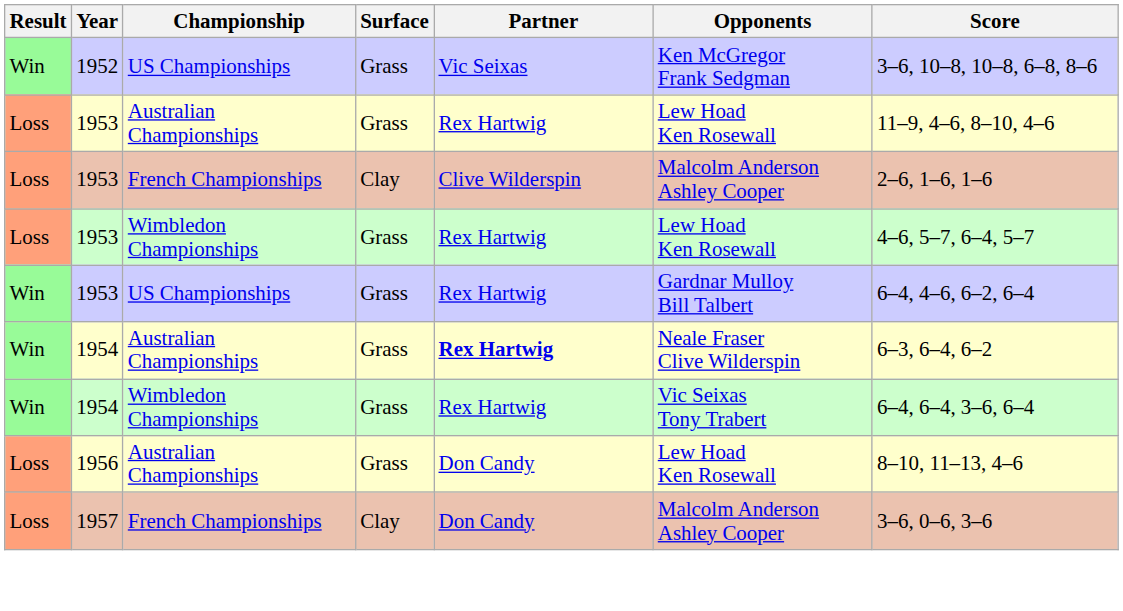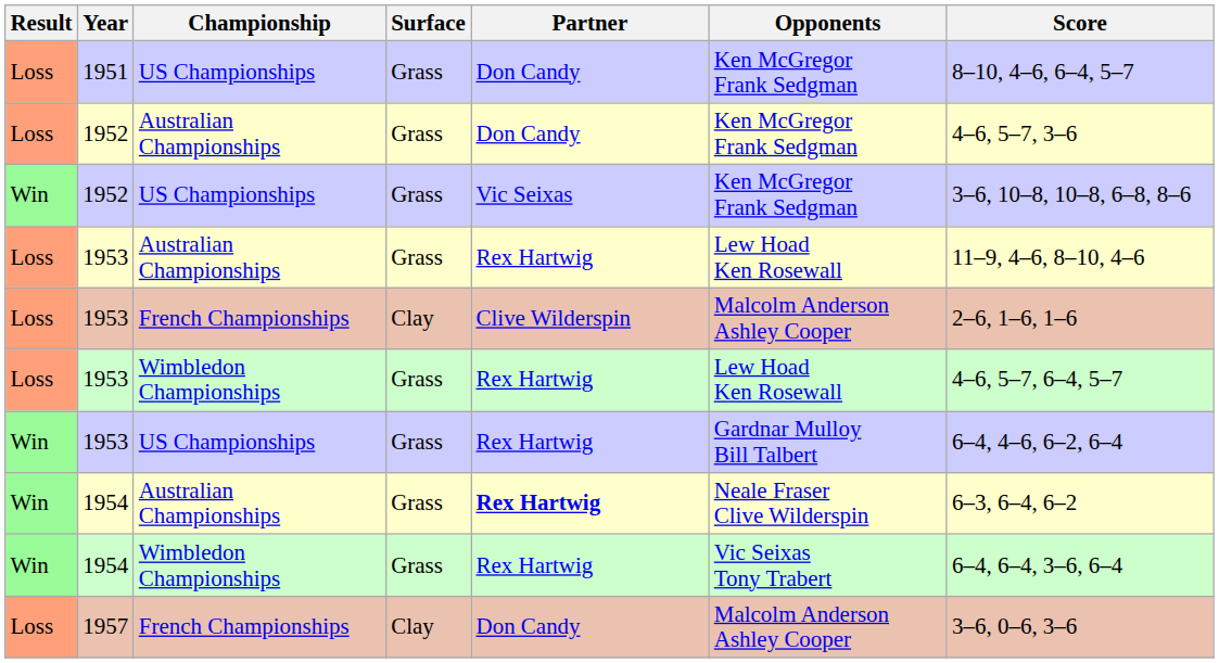 <table class="sortable wikitable">
 <tr>
 <th style="width:40px">Result</th>
 <th style="width:30px">Year</th>
 <th style="width:170px">Championship</th>
 <th style="width:50px">Surface</th>
 <th style="width:160px">Partner</th>
 <th style="width:160px">Opponents</th>
 <th style="width:180px" class="unsortable">Score</th>
+</tr>
+<tr style="background:#ccccff">
+<td style="background:#FFA07A">Loss</td>
+<td>1951</td>
+<td><a href='#'>US Championships</a></td>
+<td>Grass</td>
+<td> <a href='#'>Don Candy</a></td>
+<td> <a href='#'>Ken McGregor</a> <br>  <a href='#'>Frank Sedgman</a></td>
+<td>8–10, 4–6, 6–4, 5–7</td>
+</tr>
+<tr style="background:#ffffcc">
+<td style="background:#FFA07A">Loss</td>
+<td>1952</td>
+<td><a href='#'>Australian Championships</a></td>
+<td>Grass</td>
+<td> <a href='#'>Don Candy</a></td>
+<td> <a href='#'>Ken McGregor</a> <br>  <a href='#'>Frank Sedgman</a></td>
+<td>4–6, 5–7, 3–6</td>
 </tr>
 <tr style="background:#ccccff">
 <td style="background:#98FB98">Win</td>
 <td>1952</td>
 <td><a href='#'>US Championships</a></td>
 <td>Grass</td>
 <td> <a href='#'>Vic Seixas</a></td>
 <td> <a href='#'>Ken McGregor</a> <br>  <a href='#'>Frank Sedgman</a></td>
 <td>3–6, 10–8, 10–8, 6–8, 8–6</td>
 </tr>
 <tr style="background:#ffffcc">
 <td style="background:#FFA07A">Loss</td>
 <td>1953</td>
 <td><a href='#'>Australian Championships</a></td>
 <td>Grass</td>
 <td> <a href='#'>Rex Hartwig</a></td>
 <td> <a href='#'>Lew Hoad</a> <br>  <a href='#'>Ken Rosewall</a></td>
 <td>11–9, 4–6, 8–10, 4–6</td>
 </tr>
 <tr style="background:#ebc2af">
 <td style="background:#FFA07A">Loss</td>
 <td>1953</td>
 <td><a href='#'>French Championships</a></td>
 <td>Clay</td>
 <td> <a href='#'>Clive Wilderspin</a></td>
 <td> <a href='#'>Malcolm Anderson</a> <br>  <a href='#'>Ashley Cooper</a></td>
 <td>2–6, 1–6, 1–6</td>
 </tr>
 <tr style="background:#ccffcc">
 <td style="background:#FFA07A">Loss</td>
 <td>1953</td>
 <td><a href='#'>Wimbledon Championships</a></td>
 <td>Grass</td>
 <td> <a href='#'>Rex Hartwig</a></td>
 <td> <a href='#'>Lew Hoad</a> <br>  <a href='#'>Ken Rosewall</a></td>
 <td>4–6, 5–7, 6–4, 5–7</td>
 </tr>
 <tr style="background:#ccccff">
 <td style="background:#98FB98">Win</td>
 <td>1953</td>
 <td><a href='#'>US Championships</a></td>
 <td>Grass</td>
 <td> <a href='#'>Rex Hartwig</a></td>
 <td> <a href='#'>Gardnar Mulloy</a> <br> <a href='#'>Bill Talbert</a></td>
 <td>6–4, 4–6, 6–2, 6–4</td>
 </tr>
 <tr style="background:#ffffcc">
 <td style="background:#98FB98">Win</td>
 <td>1954</td>
 <td><a href='#'>Australian Championships</a></td>
 <td>Grass</td>
 <td><strong> <a href='#'>Rex Hartwig</a></strong></td>
 <td> <a href='#'>Neale Fraser</a> <br>  <a href='#'>Clive Wilderspin</a></td>
 <td>6–3, 6–4, 6–2</td>
 </tr>
 <tr style="background:#ccffcc">
 <td style="background:#98FB98">Win</td>
 <td>1954</td>
 <td><a href='#'>Wimbledon Championships</a></td>
 <td>Grass</td>
 <td> <a href='#'>Rex Hartwig</a></td>
 <td> <a href='#'>Vic Seixas</a> <br>  <a href='#'>Tony Trabert</a></td>
 <td>6–4, 6–4, 3–6, 6–4</td>
 </tr>
-<tr style="background:#ffffcc">
-<td style="background:#FFA07A">Loss</td>
-<td>1956</td>
-<td><a href='#'>Australian Championships</a></td>
-<td>Grass</td>
-<td> <a href='#'>Don Candy</a></td>
-<td> <a href='#'>Lew Hoad</a> <br>  <a href='#'>Ken Rosewall</a></td>
-<td>8–10, 11–13, 4–6</td>
-</tr>
 <tr style="background:#ebc2af">
 <td style="background:#FFA07A">Loss</td>
 <td>1957</td>
 <td><a href='#'>French Championships</a></td>
 <td>Clay</td>
 <td> <a href='#'>Don Candy</a></td>
 <td> <a href='#'>Malcolm Anderson</a> <br>  <a href='#'>Ashley Cooper</a></td>
 <td>3–6, 0–6, 3–6</td>
 </tr>
 </table>
